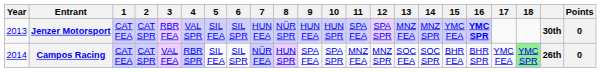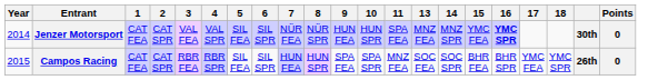 <table class="wikitable" style="text-align:center; font-size:85%">
 <tr>
 <th>Year</th>
 <th>Entrant</th>
 <th>1</th>
 <th>2</th>
 <th>3</th>
 <th>4</th>
 <th>5</th>
 <th>6</th>
 <th>7</th>
 <th>8</th>
 <th>9</th>
 <th>10</th>
 <th>11</th>
-<th>12</th>
 <th>13</th>
 <th>14</th>
 <th>15</th>
 <th>16</th>
 <th>17</th>
 <th>18</th>
 <th></th>
 <th>Points</th>
 </tr>
 <tr>
-<td><a href='#'>2013</a></td>
+<td><a href='#'>2014</a></td>
 <th nowrap><a href='#'>Jenzer Motorsport</a></th>
 <td style="background:#CFCFFF;"><a href='#'>CAT<br>FEA</a><br></td>
 <td style="background:#CFCFFF;"><a href='#'>CAT<br>SPR</a><br></td>
-<td style="background:#EFCFFF;"><a href='#'>RBR<br>FEA</a><br></td>
+<td style="background:#EFCFFF;"><a href='#'>VAL<br>FEA</a><br></td>
 <td style="background:#CFCFFF;"><a href='#'>VAL<br>SPR</a><br></td>
 <td style="background:#CFCFFF;"><a href='#'>SIL<br>FEA</a><br></td>
 <td style="background:#CFCFFF;"><a href='#'>SIL<br>SPR</a><br></td>
-<td style="background:#CFCFFF;"><a href='#'>HUN<br>FEA</a><br></td>
+<td style="background:#CFCFFF;"><a href='#'>NÜR<br>FEA</a><br></td>
 <td style="background:#CFCFFF;"><a href='#'>NÜR<br>SPR</a><br></td>
 <td style="background:#CFCFFF;"><a href='#'>HUN<br>FEA</a><br></td>
 <td style="background:#CFCFFF;"><a href='#'>HUN<br>SPR</a><br></td>
 <td style="background:#CFCFFF;"><a href='#'>SPA<br>FEA</a><br></td>
-<td style="background:#EFCFFF;"><a href='#'>SPA<br>SPR</a><br></td>
 <td style="background:#CFCFFF;"><a href='#'>MNZ<br>FEA</a><br></td>
 <td style="background:#CFCFFF;"><a href='#'>MNZ<br>SPR</a><br></td>
 <td style="background:#CFCFFF;"><a href='#'>YMC<br>FEA</a><br></td>
 <td style="background:#CFCFFF;"><strong><a href='#'>YMC<br>SPR</a><br></strong></td>
 <td></td>
 <td></td>
 <th>30th</th>
 <th>0</th>
 </tr>
 <tr>
-<td><a href='#'>2014</a></td>
+<td><a href='#'>2015</a></td>
 <th nowrap><a href='#'>Campos Racing</a></th>
 <td style="background:#CFCFFF;"><a href='#'>CAT<br>FEA</a><br></td>
 <td style="background:#CFCFFF;"><a href='#'>CAT<br>SPR</a><br></td>
-<td style="background:#EFCFFF;"><a href='#'>VAL<br>FEA</a><br></td>
+<td style="background:#EFCFFF;"><a href='#'>RBR<br>FEA</a><br></td>
 <td style="background:#CFCFFF;"><a href='#'>RBR<br>SPR</a><br></td>
 <td><a href='#'>SIL<br>FEA</a></td>
 <td><a href='#'>SIL<br>SPR</a></td>
-<td style="background:#CFCFFF;"><a href='#'>NÜR<br>FEA</a><br></td>
+<td style="background:#CFCFFF;"><a href='#'>HUN<br>FEA</a><br></td>
 <td style="background:#EFCFFF;"><a href='#'>HUN<br>SPR</a><br></td>
 <td><a href='#'>SPA<br>FEA</a></td>
 <td><a href='#'>SPA<br>SPR</a></td>
 <td><a href='#'>MNZ<br>FEA</a></td>
-<td><a href='#'>MNZ<br>SPR</a></td>
 <td><a href='#'>SOC<br>FEA</a></td>
 <td><a href='#'>SOC<br>SPR</a></td>
 <td><a href='#'>BHR<br>FEA</a></td>
 <td><a href='#'>BHR<br>SPR</a></td>
 <td><a href='#'>YMC<br>FEA</a></td>
-<td style="background: lightgreen;"><a href='#'>YMC<br>SPR</a></td>
+<td><a href='#'>YMC<br>SPR</a></td>
 <th>26th</th>
 <th>0</th>
 </tr>
 </table>
